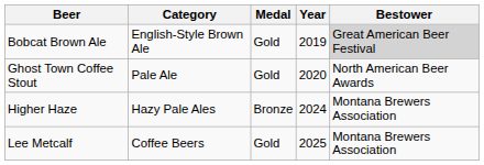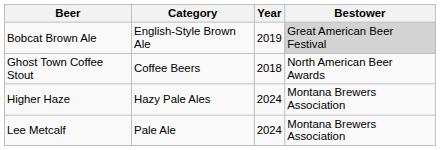 <table class="wikitable">
 <tr>
 <th>Beer</th>
 <th>Category</th>
-<th>Medal</th>
 <th>Year</th>
 <th>Bestower</th>
 </tr>
 <tr>
 <td>Bobcat Brown Ale</td>
 <td>English-Style Brown Ale</td>
-<td>Gold</td>
 <td>2019</td>
 <td style="background: lightgrey;">Great American Beer Festival</td>
 </tr>
 <tr>
 <td>Ghost Town Coffee Stout</td>
-<td>Pale Ale</td>
-<td>Gold</td>
-<td>2020</td>
+<td>Coffee Beers</td>
+<td>2018</td>
 <td>North American Beer Awards</td>
 </tr>
 <tr>
 <td>Higher Haze</td>
 <td>Hazy Pale Ales</td>
-<td>Bronze</td>
 <td>2024</td>
 <td>Montana Brewers Association</td>
 </tr>
 <tr>
 <td>Lee Metcalf</td>
-<td>Coffee Beers</td>
-<td>Gold</td>
-<td>2025</td>
+<td>Pale Ale</td>
+<td>2024</td>
 <td>Montana Brewers Association</td>
 </tr>
 </table>
